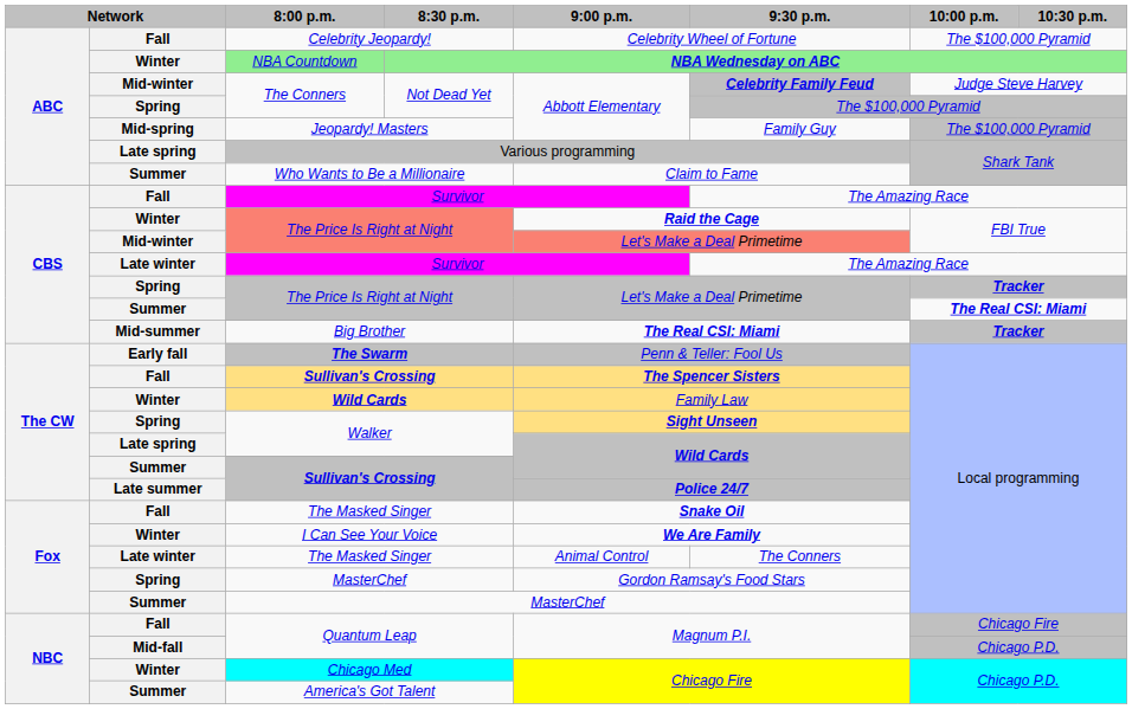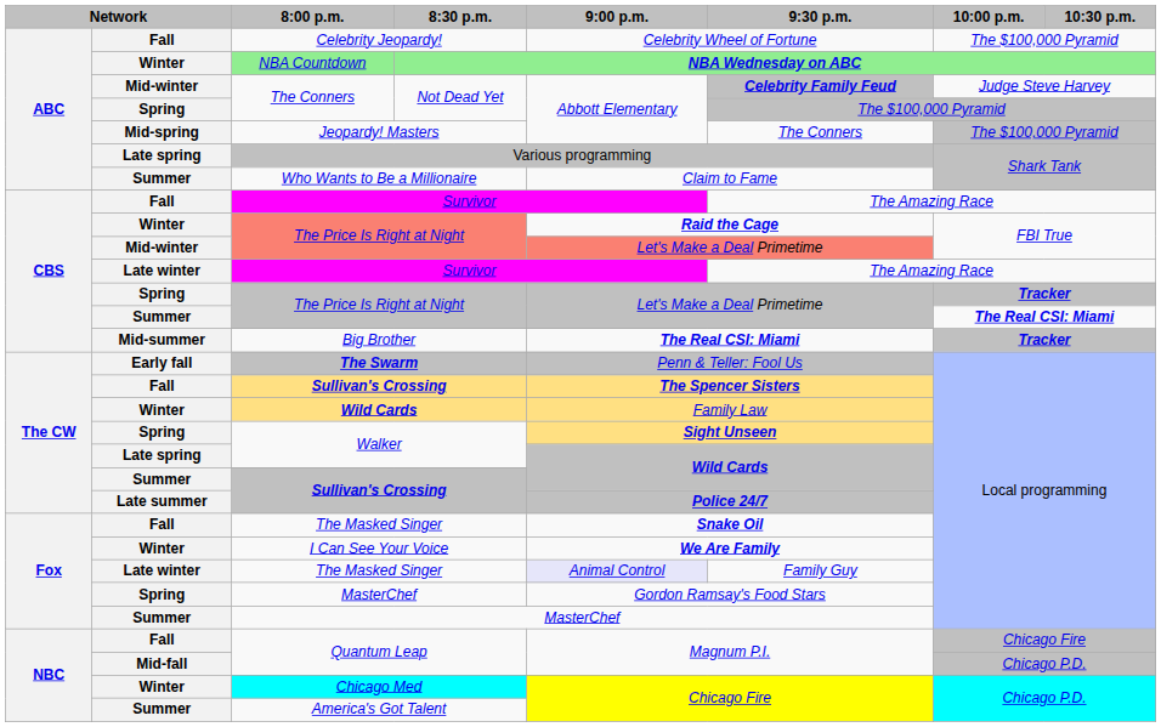 <table class="wikitable" style="width:100%;margin-right:0;text-align:center">
 <tr>
 <th colspan="2" style="background-color:#C0C0C0;text-align:center">Network</th>
 <th style="background-color:#C0C0C0;text-align:center">8:00 p.m.</th>
 <th style="background-color:#C0C0C0;text-align:center">8:30 p.m.</th>
 <th style="background-color:#C0C0C0;text-align:center">9:00 p.m.</th>
 <th style="background-color:#C0C0C0;text-align:center">9:30 p.m.</th>
 <th style="background-color:#C0C0C0;text-align:center">10:00 p.m.</th>
 <th style="background-color:#C0C0C0;text-align:center">10:30 p.m.</th>
 </tr>
 <tr>
 <th rowspan="7"><a href='#'>ABC</a></th>
 <th>Fall</th>
 <td colspan="2"><em><a href='#'>Celebrity Jeopardy!</a></em></td>
 <td colspan="2"><em><a href='#'>Celebrity Wheel of Fortune</a></em></td>
 <td colspan="2"><em><a href='#'>The $100,000 Pyramid</a></em></td>
 </tr>
 <tr>
 <th>Winter</th>
 <td style="background:lightgreen;"><em><a href='#'>NBA Countdown</a></em></td>
 <td colspan="5" style="background:lightgreen;"><strong><em><a href='#'>NBA Wednesday on ABC</a></em></strong></td>
 </tr>
 <tr>
 <th>Mid-winter</th>
 <td rowspan="2"><em><a href='#'>The Conners</a></em></td>
 <td rowspan="2"><em><a href='#'>Not Dead Yet</a></em></td>
 <td rowspan="3"><em><a href='#'>Abbott Elementary</a></em></td>
 <td style="background:#C0C0C0;"><strong><em><a href='#'>Celebrity Family Feud</a></em> </strong></td>
 <td colspan="2"><em><a href='#'>Judge Steve Harvey</a></em></td>
 </tr>
 <tr>
 <th>Spring</th>
 <td colspan="3" style="background:#C0C0C0;"><em><a href='#'>The $100,000 Pyramid</a></em> </td>
 </tr>
 <tr>
 <th>Mid-spring</th>
 <td colspan="2"><em><a href='#'>Jeopardy! Masters</a></em></td>
-<td><em><a href='#'>Family Guy</a></em></td>
+<td><em><a href='#'>The Conners</a></em></td>
 <td colspan="2" style="background:#C0C0C0;"><em><a href='#'>The $100,000 Pyramid</a></em> </td>
 </tr>
 <tr>
 <th>Late spring</th>
 <td colspan="4" style="background:#C0C0C0;">Various programming</td>
 <td rowspan="2" colspan="2" style="background:#C0C0C0;"><em><a href='#'>Shark Tank</a></em> </td>
 </tr>
 <tr>
 <th>Summer</th>
 <td colspan="2"><em><a href='#'>Who Wants to Be a Millionaire</a></em></td>
 <td colspan="2"><em><a href='#'>Claim to Fame</a></em></td>
 </tr>
 <tr>
 <th rowspan="7"><a href='#'>CBS</a></th>
 <th>Fall</th>
 <td colspan="3" style="background:magenta;"><em><a href='#'>Survivor</a></em> </td>
 <td colspan="3"><em><a href='#'>The Amazing Race</a></em></td>
 </tr>
 <tr>
 <th>Winter</th>
 <td rowspan="2" colspan="2" style="background:#FA8072;"><em><a href='#'>The Price Is Right at Night</a></em></td>
 <td colspan="2"><strong><em><a href='#'>Raid the Cage</a></em></strong></td>
 <td rowspan="2" colspan="2"><em><a href='#'>FBI True</a></em></td>
 </tr>
 <tr>
 <th>Mid-winter</th>
 <td colspan="2" style="background:#FA8072;"><em><a href='#'>Let's Make a Deal</a> Primetime</em></td>
 </tr>
 <tr>
 <th>Late winter</th>
 <td colspan="3" style="background:magenta;"><em><a href='#'>Survivor</a></em> </td>
 <td colspan="3"><em><a href='#'>The Amazing Race</a></em></td>
 </tr>
 <tr>
 <th>Spring</th>
 <td rowspan="2" colspan="2" style="background:#C0C0C0;"><em><a href='#'>The Price Is Right at Night</a></em> </td>
 <td rowspan="2" colspan="2" style="background:#C0C0C0;"><em><a href='#'>Let's Make a Deal</a> Primetime</em> </td>
 <td colspan="2" style="background:#C0C0C0;"><strong><em><a href='#'>Tracker</a></em></strong> </td>
 </tr>
 <tr>
 <th>Summer</th>
 <td colspan="2"><strong><em><a href='#'>The Real CSI: Miami</a></em></strong></td>
 </tr>
 <tr>
 <th>Mid-summer</th>
 <td colspan="2"><em><a href='#'>Big Brother</a></em></td>
 <td colspan="2"><strong><em><a href='#'>The Real CSI: Miami</a></em></strong></td>
 <td colspan="2" style="background:#C0C0C0;"><strong><em><a href='#'>Tracker</a></em></strong> </td>
 </tr>
 <tr>
 <th rowspan="7"><a href='#'>The CW</a></th>
 <th>Early fall</th>
 <td colspan="2" style="background:#C0C0C0;"><strong><em><a href='#'>The Swarm</a></em></strong> </td>
 <td colspan="2" style="background:#C0C0C0;"><em><a href='#'>Penn & Teller: Fool Us</a></em> </td>
 <td rowspan="12" colspan="2" style="background:#abbfff;">Local programming</td>
 </tr>
 <tr>
 <th>Fall</th>
 <td colspan="2" style="background:#FFE082;"><strong><em><a href='#'>Sullivan's Crossing</a></em></strong></td>
 <td colspan="2" style="background:#FFE082;"><strong><em><a href='#'>The Spencer Sisters</a></em></strong></td>
 </tr>
 <tr>
 <th>Winter</th>
 <td colspan="2" style="background:#FFE082;"><strong><em><a href='#'>Wild Cards</a></em></strong></td>
 <td colspan="2" style="background:#FFE082;"><em><a href='#'>Family Law</a></em></td>
 </tr>
 <tr>
 <th>Spring</th>
 <td rowspan="2" colspan="2"><em><a href='#'>Walker</a></em></td>
 <td colspan="2" style="background:#FFE082;"><strong><em><a href='#'>Sight Unseen</a></em></strong></td>
 </tr>
 <tr>
 <th>Late spring</th>
 <td rowspan="2" colspan="2" style="background:#C0C0C0;"><strong><em><a href='#'>Wild Cards</a></em></strong> </td>
 </tr>
 <tr>
 <th>Summer</th>
 <td rowspan="2" colspan="2" style="background:#C0C0C0;"><strong><em><a href='#'>Sullivan's Crossing</a></em></strong> </td>
 </tr>
 <tr>
 <th>Late summer</th>
 <td colspan="2" style="background:#C0C0C0;"><strong><em><a href='#'>Police 24/7</a></em></strong> </td>
 </tr>
 <tr>
 <th rowspan="5"><a href='#'>Fox</a></th>
 <th>Fall</th>
 <td colspan="2"><em><a href='#'>The Masked Singer</a></em></td>
 <td colspan="2"><strong><em><a href='#'>Snake Oil</a></em></strong></td>
 </tr>
 <tr>
 <th>Winter</th>
 <td colspan="2"><em><a href='#'>I Can See Your Voice</a></em></td>
 <td colspan="2"><strong><em><a href='#'>We Are Family</a></em></strong></td>
 </tr>
 <tr>
 <th>Late winter</th>
 <td colspan="2"><em><a href='#'>The Masked Singer</a></em></td>
-<td><em><a href='#'>Animal Control</a></em></td>
-<td><em><a href='#'>The Conners</a></em></td>
+<td style="background: lavender;"><em><a href='#'>Animal Control</a></em></td>
+<td><em><a href='#'>Family Guy</a></em></td>
 </tr>
 <tr>
 <th>Spring</th>
 <td colspan="2"><em><a href='#'>MasterChef</a></em></td>
 <td colspan="2"><em><a href='#'>Gordon Ramsay's Food Stars</a></em></td>
 </tr>
 <tr>
 <th>Summer</th>
 <td colspan="4"><em><a href='#'>MasterChef</a></em></td>
 </tr>
 <tr>
 <th rowspan="4"><a href='#'>NBC</a></th>
 <th>Fall</th>
 <td rowspan="2" colspan="2"><em><a href='#'>Quantum Leap</a></em></td>
 <td rowspan="2" colspan="2"><em><a href='#'>Magnum P.I.</a></em></td>
 <td colspan="2" style="background:#C0C0C0;"><em><a href='#'>Chicago Fire</a></em> </td>
 </tr>
 <tr>
 <th>Mid-fall</th>
 <td colspan="2" style="background:#C0C0C0;"><em><a href='#'>Chicago P.D.</a></em> </td>
 </tr>
 <tr>
 <th>Winter</th>
 <td colspan="2" style="background:cyan;"><em><a href='#'>Chicago Med</a></em> </td>
 <td rowspan="2" colspan="2" style="background:yellow;"><em><a href='#'>Chicago Fire</a></em> </td>
 <td rowspan="2" colspan="2" style="background:cyan;"><em><a href='#'>Chicago P.D.</a></em> </td>
 </tr>
 <tr>
 <th>Summer</th>
 <td colspan="2"><em><a href='#'>America's Got Talent</a></em></td>
 </tr>
 </table>
